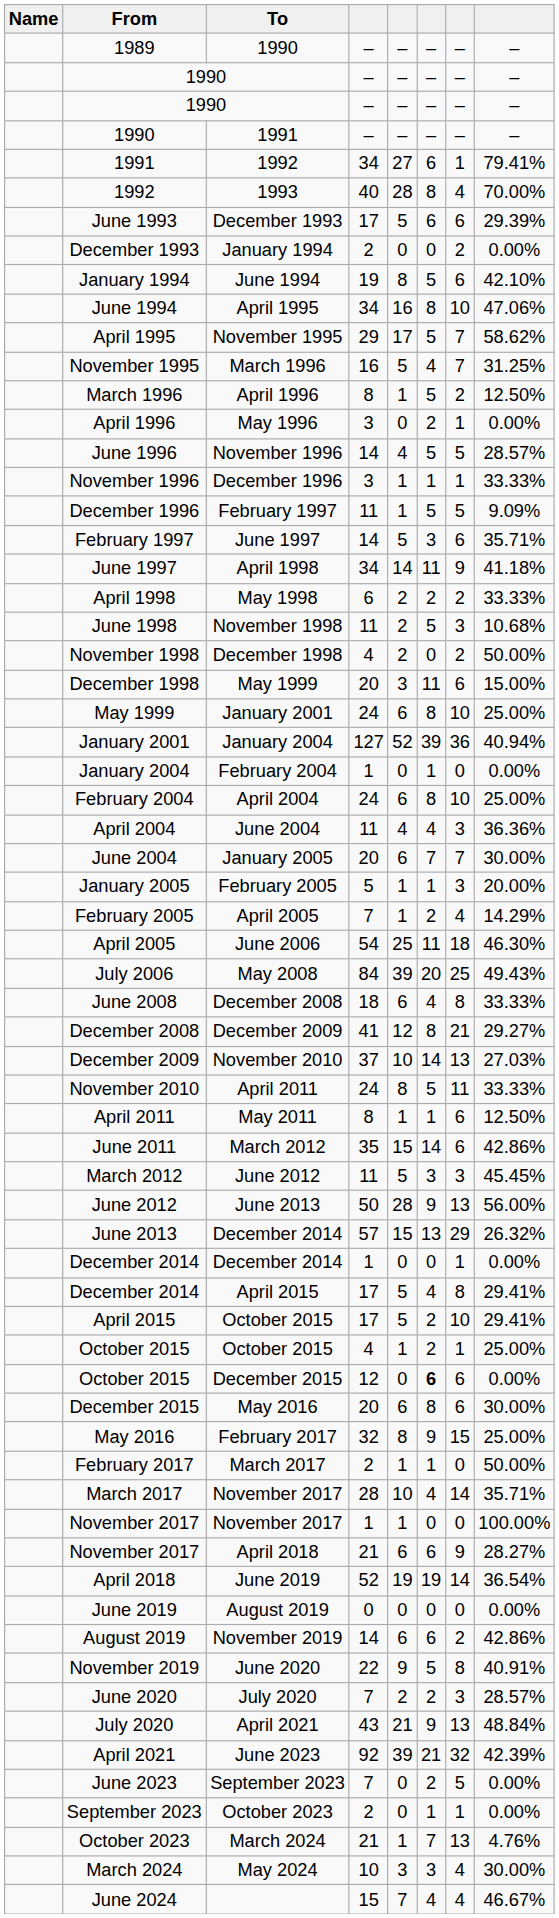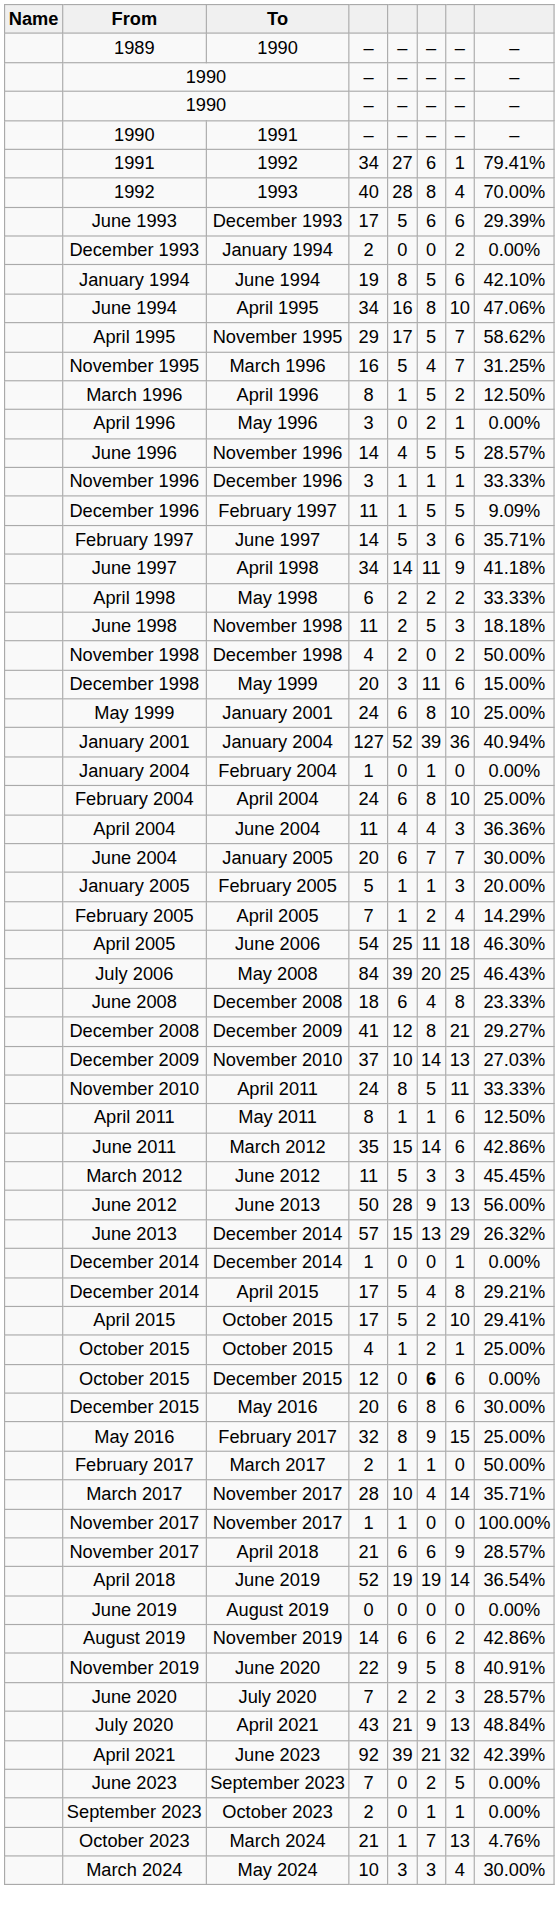 <table class="wikitable sortable">
 <tr style="background:#f0f0f0;">
 <td align="center"><strong>Name</strong></td>
 <td align="center"><strong>From</strong></td>
 <td align="center"><strong>To</strong></td>
 <td align="center"><strong></strong></td>
 <td align="center"><strong></strong></td>
 <td align="center"><strong></strong></td>
 <td align="center"><strong></strong></td>
 <td align="center"><strong></strong></td>
 </tr>
 <tr>
 <td> </td>
 <td align="center">1989</td>
 <td align="center">1990</td>
 <td align="center">–</td>
 <td align="center">–</td>
 <td align="center">–</td>
 <td align="center">–</td>
 <td align="center">–</td>
 </tr>
 <tr>
 <td> </td>
 <td colspan="2" align="center">1990</td>
 <td align="center">–</td>
 <td align="center">–</td>
 <td align="center">–</td>
 <td align="center">–</td>
 <td align="center">–</td>
 </tr>
 <tr>
 <td> </td>
 <td colspan="2" align="center">1990</td>
 <td align="center">–</td>
 <td align="center">–</td>
 <td align="center">–</td>
 <td align="center">–</td>
 <td align="center">–</td>
 </tr>
 <tr>
 <td> </td>
 <td align="center">1990</td>
 <td align="center">1991</td>
 <td align="center">–</td>
 <td align="center">–</td>
 <td align="center">–</td>
 <td align="center">–</td>
 <td align="center">–</td>
 </tr>
 <tr>
 <td> </td>
 <td align="center">1991</td>
 <td align="center">1992</td>
 <td align="center">34</td>
 <td align="center">27</td>
 <td align="center">6</td>
 <td align="center">1</td>
 <td align="center">79.41%</td>
 </tr>
 <tr>
 <td> </td>
 <td align="center">1992</td>
 <td align="center">1993</td>
 <td align="center">40</td>
 <td align="center">28</td>
 <td align="center">8</td>
 <td align="center">4</td>
 <td align="center">70.00%</td>
 </tr>
 <tr>
 <td> </td>
 <td align="center">June 1993</td>
 <td align="center">December 1993</td>
 <td align="center">17</td>
 <td align="center">5</td>
 <td align="center">6</td>
 <td align="center">6</td>
 <td align="center">29.39%</td>
 </tr>
 <tr>
 <td> </td>
 <td align="center">December 1993</td>
 <td align="center">January 1994</td>
 <td align="center">2</td>
 <td align="center">0</td>
 <td align="center">0</td>
 <td align="center">2</td>
 <td align="center">0.00%</td>
 </tr>
 <tr>
 <td> </td>
 <td align="center">January 1994</td>
 <td align="center">June 1994</td>
 <td align="center">19</td>
 <td align="center">8</td>
 <td align="center">5</td>
 <td align="center">6</td>
 <td align="center">42.10%</td>
 </tr>
 <tr>
 <td> </td>
 <td align="center">June 1994</td>
 <td align="center">April 1995</td>
 <td align="center">34</td>
 <td align="center">16</td>
 <td align="center">8</td>
 <td align="center">10</td>
 <td align="center">47.06%</td>
 </tr>
 <tr>
 <td> </td>
 <td align="center">April 1995</td>
 <td align="center">November 1995</td>
 <td align="center">29</td>
 <td align="center">17</td>
 <td align="center">5</td>
 <td align="center">7</td>
 <td align="center">58.62%</td>
 </tr>
 <tr>
 <td> </td>
 <td align="center">November 1995</td>
 <td align="center">March 1996</td>
 <td align="center">16</td>
 <td align="center">5</td>
 <td align="center">4</td>
 <td align="center">7</td>
 <td align="center">31.25%</td>
 </tr>
 <tr>
 <td> </td>
 <td align="center">March 1996</td>
 <td align="center">April 1996</td>
 <td align="center">8</td>
 <td align="center">1</td>
 <td align="center">5</td>
 <td align="center">2</td>
 <td align="center">12.50%</td>
 </tr>
 <tr>
 <td> </td>
 <td align="center">April 1996</td>
 <td align="center">May 1996</td>
 <td align="center">3</td>
 <td align="center">0</td>
 <td align="center">2</td>
 <td align="center">1</td>
 <td align="center">0.00%</td>
 </tr>
 <tr>
 <td> </td>
 <td align="center">June 1996</td>
 <td align="center">November 1996</td>
 <td align="center">14</td>
 <td align="center">4</td>
 <td align="center">5</td>
 <td align="center">5</td>
 <td align="center">28.57%</td>
 </tr>
 <tr>
 <td> </td>
 <td align="center">November 1996</td>
 <td align="center">December 1996</td>
 <td align="center">3</td>
 <td align="center">1</td>
 <td align="center">1</td>
 <td align="center">1</td>
 <td align="center">33.33%</td>
 </tr>
 <tr>
 <td> </td>
 <td align="center">December 1996</td>
 <td align="center">February 1997</td>
 <td align="center">11</td>
 <td align="center">1</td>
 <td align="center">5</td>
 <td align="center">5</td>
 <td align="center">9.09%</td>
 </tr>
 <tr>
 <td> </td>
 <td align="center">February 1997</td>
 <td align="center">June 1997</td>
 <td align="center">14</td>
 <td align="center">5</td>
 <td align="center">3</td>
 <td align="center">6</td>
 <td align="center">35.71%</td>
 </tr>
 <tr>
 <td> </td>
 <td align="center">June 1997</td>
 <td align="center">April 1998</td>
 <td align="center">34</td>
 <td align="center">14</td>
 <td align="center">11</td>
 <td align="center">9</td>
 <td align="center">41.18%</td>
 </tr>
 <tr>
 <td> </td>
 <td align="center">April 1998</td>
 <td align="center">May 1998</td>
 <td align="center">6</td>
 <td align="center">2</td>
 <td align="center">2</td>
 <td align="center">2</td>
 <td align="center">33.33%</td>
 </tr>
 <tr>
 <td> </td>
 <td align="center">June 1998</td>
 <td align="center">November 1998</td>
 <td align="center">11</td>
 <td align="center">2</td>
 <td align="center">5</td>
 <td align="center">3</td>
-<td align="center">10.68%</td>
+<td align="center">18.18%</td>
 </tr>
 <tr>
 <td> </td>
 <td align="center">November 1998</td>
 <td align="center">December 1998</td>
 <td align="center">4</td>
 <td align="center">2</td>
 <td align="center">0</td>
 <td align="center">2</td>
 <td align="center">50.00%</td>
 </tr>
 <tr>
 <td> </td>
 <td align="center">December 1998</td>
 <td align="center">May 1999</td>
 <td align="center">20</td>
 <td align="center">3</td>
 <td align="center">11</td>
 <td align="center">6</td>
 <td align="center">15.00%</td>
 </tr>
 <tr>
 <td> </td>
 <td align="center">May 1999</td>
 <td align="center">January 2001</td>
 <td align="center">24</td>
 <td align="center">6</td>
 <td align="center">8</td>
 <td align="center">10</td>
 <td align="center">25.00%</td>
 </tr>
 <tr>
 <td> </td>
 <td align="center">January 2001</td>
 <td align="center">January 2004</td>
 <td align="center">127</td>
 <td align="center">52</td>
 <td align="center">39</td>
 <td align="center">36</td>
 <td align="center">40.94%</td>
 </tr>
 <tr>
 <td> </td>
 <td align="center">January 2004</td>
 <td align="center">February 2004</td>
 <td align="center">1</td>
 <td align="center">0</td>
 <td align="center">1</td>
 <td align="center">0</td>
 <td align="center">0.00%</td>
 </tr>
 <tr>
 <td> </td>
 <td align="center">February 2004</td>
 <td align="center">April 2004</td>
 <td align="center">24</td>
 <td align="center">6</td>
 <td align="center">8</td>
 <td align="center">10</td>
 <td align="center">25.00%</td>
 </tr>
 <tr>
 <td> </td>
 <td align="center">April 2004</td>
 <td align="center">June 2004</td>
 <td align="center">11</td>
 <td align="center">4</td>
 <td align="center">4</td>
 <td align="center">3</td>
 <td align="center">36.36%</td>
 </tr>
 <tr>
 <td> </td>
 <td align="center">June 2004</td>
 <td align="center">January 2005</td>
 <td align="center">20</td>
 <td align="center">6</td>
 <td align="center">7</td>
 <td align="center">7</td>
 <td align="center">30.00%</td>
 </tr>
 <tr>
 <td> </td>
 <td align="center">January 2005</td>
 <td align="center">February 2005</td>
 <td align="center">5</td>
 <td align="center">1</td>
 <td align="center">1</td>
 <td align="center">3</td>
 <td align="center">20.00%</td>
 </tr>
 <tr>
 <td> </td>
 <td align="center">February 2005</td>
 <td align="center">April 2005</td>
 <td align="center">7</td>
 <td align="center">1</td>
 <td align="center">2</td>
 <td align="center">4</td>
 <td align="center">14.29%</td>
 </tr>
 <tr>
 <td> </td>
 <td align="center">April 2005</td>
 <td align="center">June 2006</td>
 <td align="center">54</td>
 <td align="center">25</td>
 <td align="center">11</td>
 <td align="center">18</td>
 <td align="center">46.30%</td>
 </tr>
 <tr>
 <td> </td>
 <td align="center">July 2006</td>
 <td align="center">May 2008</td>
 <td align="center">84</td>
 <td align="center">39</td>
 <td align="center">20</td>
 <td align="center">25</td>
-<td align="center">49.43%</td>
+<td align="center">46.43%</td>
 </tr>
 <tr>
 <td> </td>
 <td align="center">June 2008</td>
 <td align="center">December 2008</td>
 <td align="center">18</td>
 <td align="center">6</td>
 <td align="center">4</td>
 <td align="center">8</td>
-<td align="center">33.33%</td>
+<td align="center">23.33%</td>
 </tr>
 <tr>
 <td> </td>
 <td align="center">December 2008</td>
 <td align="center">December 2009</td>
 <td align="center">41</td>
 <td align="center">12</td>
 <td align="center">8</td>
 <td align="center">21</td>
 <td align="center">29.27%</td>
 </tr>
 <tr>
 <td> </td>
 <td align="center">December 2009</td>
 <td align="center">November 2010</td>
 <td align="center">37</td>
 <td align="center">10</td>
 <td align="center">14</td>
 <td align="center">13</td>
 <td align="center">27.03%</td>
 </tr>
 <tr>
 <td> </td>
 <td align="center">November 2010</td>
 <td align="center">April 2011</td>
 <td align="center">24</td>
 <td align="center">8</td>
 <td align="center">5</td>
 <td align="center">11</td>
 <td align="center">33.33%</td>
 </tr>
 <tr>
 <td> </td>
 <td align="center">April 2011</td>
 <td align="center">May 2011</td>
 <td align="center">8</td>
 <td align="center">1</td>
 <td align="center">1</td>
 <td align="center">6</td>
 <td align="center">12.50%</td>
 </tr>
 <tr>
 <td> </td>
 <td align="center">June 2011</td>
 <td align="center">March 2012</td>
 <td align="center">35</td>
 <td align="center">15</td>
 <td align="center">14</td>
 <td align="center">6</td>
 <td align="center">42.86%</td>
 </tr>
 <tr>
 <td> </td>
 <td align="center">March 2012</td>
 <td align="center">June 2012</td>
 <td align="center">11</td>
 <td align="center">5</td>
 <td align="center">3</td>
 <td align="center">3</td>
 <td align="center">45.45%</td>
 </tr>
 <tr>
 <td> </td>
 <td align="center">June 2012</td>
 <td align="center">June 2013</td>
 <td align="center">50</td>
 <td align="center">28</td>
 <td align="center">9</td>
 <td align="center">13</td>
 <td align="center">56.00%</td>
 </tr>
 <tr>
 <td> </td>
 <td align="center">June 2013</td>
 <td align="center">December 2014</td>
 <td align="center">57</td>
 <td align="center">15</td>
 <td align="center">13</td>
 <td align="center">29</td>
 <td align="center">26.32%</td>
 </tr>
 <tr>
 <td> </td>
 <td align="center">December 2014</td>
 <td align="center">December 2014</td>
 <td align="center">1</td>
 <td align="center">0</td>
 <td align="center">0</td>
 <td align="center">1</td>
 <td align="center">0.00%</td>
 </tr>
 <tr>
 <td> </td>
 <td align="center">December 2014</td>
 <td align="center">April 2015</td>
 <td align="center">17</td>
 <td align="center">5</td>
 <td align="center">4</td>
 <td align="center">8</td>
-<td align="center">29.41%</td>
+<td align="center">29.21%</td>
 </tr>
 <tr>
 <td> </td>
 <td align="center">April 2015</td>
 <td align="center">October 2015</td>
 <td align="center">17</td>
 <td align="center">5</td>
 <td align="center">2</td>
 <td align="center">10</td>
 <td align="center">29.41%</td>
 </tr>
 <tr>
 <td> </td>
 <td align="center">October 2015</td>
 <td align="center">October 2015</td>
 <td align="center">4</td>
 <td align="center">1</td>
 <td align="center">2</td>
 <td align="center">1</td>
 <td align="center">25.00%</td>
 </tr>
 <tr>
 <td> </td>
 <td align="center">October 2015</td>
 <td align="center">December 2015</td>
 <td align="center">12</td>
 <td align="center">0</td>
 <td align="center"><strong>6</strong></td>
 <td align="center">6</td>
 <td align="center">0.00%</td>
 </tr>
 <tr>
 <td> </td>
 <td align="center">December 2015</td>
 <td align="center">May 2016</td>
 <td align="center">20</td>
 <td align="center">6</td>
 <td align="center">8</td>
 <td align="center">6</td>
 <td align="center">30.00%</td>
 </tr>
 <tr>
 <td> </td>
 <td align="center">May 2016</td>
 <td align="center">February 2017</td>
 <td align="center">32</td>
 <td align="center">8</td>
 <td align="center">9</td>
 <td align="center">15</td>
 <td align="center">25.00%</td>
 </tr>
 <tr>
 <td> </td>
 <td align="center">February 2017</td>
 <td align="center">March 2017</td>
 <td align="center">2</td>
 <td align="center">1</td>
 <td align="center">1</td>
 <td align="center">0</td>
 <td align="center">50.00%</td>
 </tr>
 <tr>
 <td> </td>
 <td align="center">March 2017</td>
 <td align="center">November 2017</td>
 <td align="center">28</td>
 <td align="center">10</td>
 <td align="center">4</td>
 <td align="center">14</td>
 <td align="center">35.71%</td>
 </tr>
 <tr>
 <td> </td>
 <td align="center">November 2017</td>
 <td align="center">November 2017</td>
 <td align="center">1</td>
 <td align="center">1</td>
 <td align="center">0</td>
 <td align="center">0</td>
 <td align="center">100.00%</td>
 </tr>
 <tr>
 <td> </td>
 <td align="center">November 2017</td>
 <td align="center">April 2018</td>
 <td align="center">21</td>
 <td align="center">6</td>
 <td align="center">6</td>
 <td align="center">9</td>
-<td align="center">28.27%</td>
+<td align="center">28.57%</td>
 </tr>
 <tr>
 <td> </td>
 <td align="center">April 2018</td>
 <td align="center">June 2019</td>
 <td align="center">52</td>
 <td align="center">19</td>
 <td align="center">19</td>
 <td align="center">14</td>
 <td align="center">36.54%</td>
 </tr>
 <tr>
 <td> </td>
 <td align="center">June 2019</td>
 <td align="center">August 2019</td>
 <td align="center">0</td>
 <td align="center">0</td>
 <td align="center">0</td>
 <td align="center">0</td>
 <td align="center">0.00%</td>
 </tr>
 <tr>
 <td> </td>
 <td align="center">August 2019</td>
 <td align="center">November 2019</td>
 <td align="center">14</td>
 <td align="center">6</td>
 <td align="center">6</td>
 <td align="center">2</td>
 <td align="center">42.86%</td>
 </tr>
 <tr>
 <td> </td>
 <td align="center">November 2019</td>
 <td align="center">June 2020</td>
 <td align="center">22</td>
 <td align="center">9</td>
 <td align="center">5</td>
 <td align="center">8</td>
 <td align="center">40.91%</td>
 </tr>
 <tr>
 <td> </td>
 <td align="center">June 2020</td>
 <td align="center">July 2020</td>
 <td align="center">7</td>
 <td align="center">2</td>
 <td align="center">2</td>
 <td align="center">3</td>
 <td align="center">28.57%</td>
 </tr>
 <tr>
 <td> </td>
 <td align="center">July 2020</td>
 <td align="center">April 2021</td>
 <td align="center">43</td>
 <td align="center">21</td>
 <td align="center">9</td>
 <td align="center">13</td>
 <td align="center">48.84%</td>
 </tr>
 <tr>
 <td> </td>
 <td align="center">April 2021</td>
 <td align="center">June 2023</td>
 <td align="center">92</td>
 <td align="center">39</td>
 <td align="center">21</td>
 <td align="center">32</td>
 <td align="center">42.39%</td>
 </tr>
 <tr>
 <td> </td>
 <td align="center">June 2023</td>
 <td align="center">September 2023</td>
 <td align="center">7</td>
 <td align="center">0</td>
 <td align="center">2</td>
 <td align="center">5</td>
 <td align="center">0.00%</td>
 </tr>
 <tr>
 <td> </td>
 <td align="center">September 2023</td>
 <td align="center">October 2023</td>
 <td align="center">2</td>
 <td align="center">0</td>
 <td align="center">1</td>
 <td align="center">1</td>
 <td align="center">0.00%</td>
 </tr>
 <tr>
 <td> </td>
 <td align="center">October 2023</td>
 <td align="center">March 2024</td>
 <td align="center">21</td>
 <td align="center">1</td>
 <td align="center">7</td>
 <td align="center">13</td>
 <td align="center">4.76%</td>
 </tr>
 <tr>
 <td> </td>
 <td align="center">March 2024</td>
 <td align="center">May 2024</td>
 <td align="center">10</td>
 <td align="center">3</td>
 <td align="center">3</td>
 <td align="center">4</td>
 <td align="center">30.00%</td>
 </tr>
-<tr>
-<td> </td>
-<td align="center">June 2024</td>
-<td align="center"></td>
-<td align="center">15</td>
-<td align="center">7</td>
-<td align="center">4</td>
-<td align="center">4</td>
-<td align="center">46.67%</td>
-</tr>
 </table>
